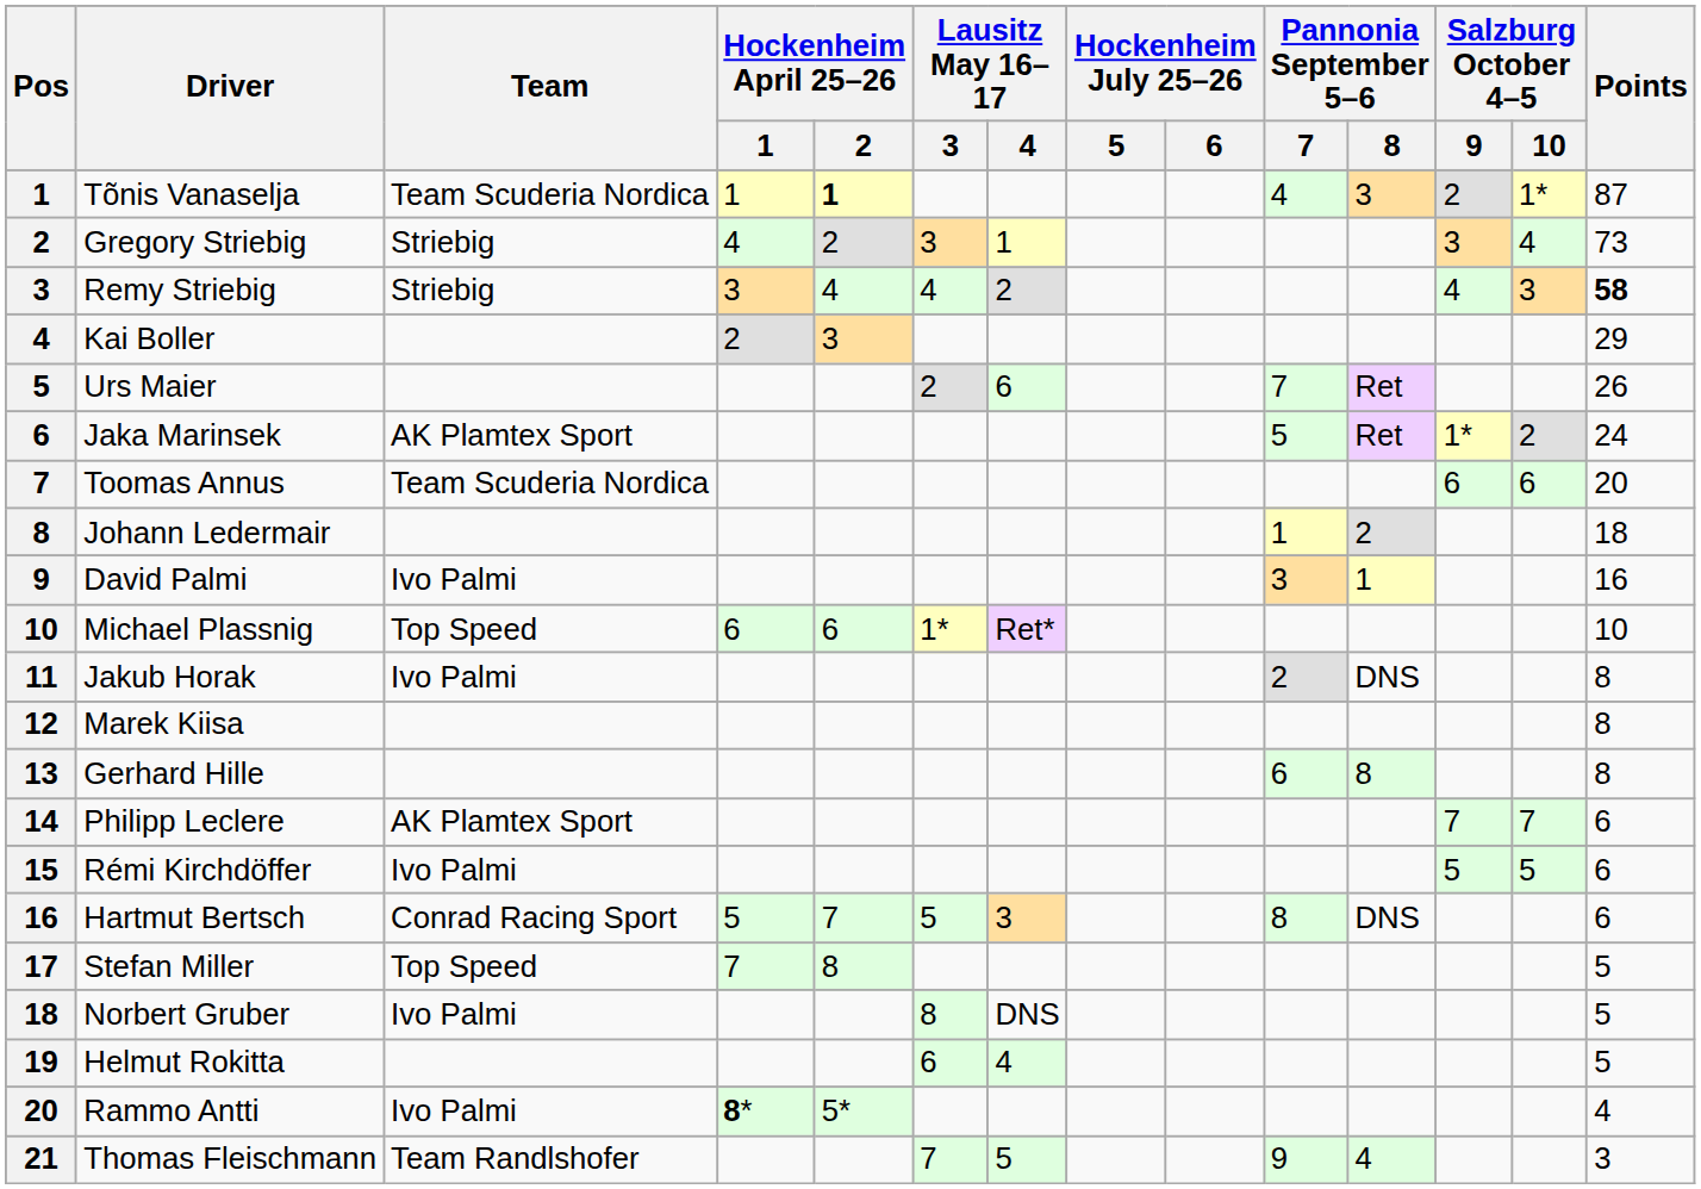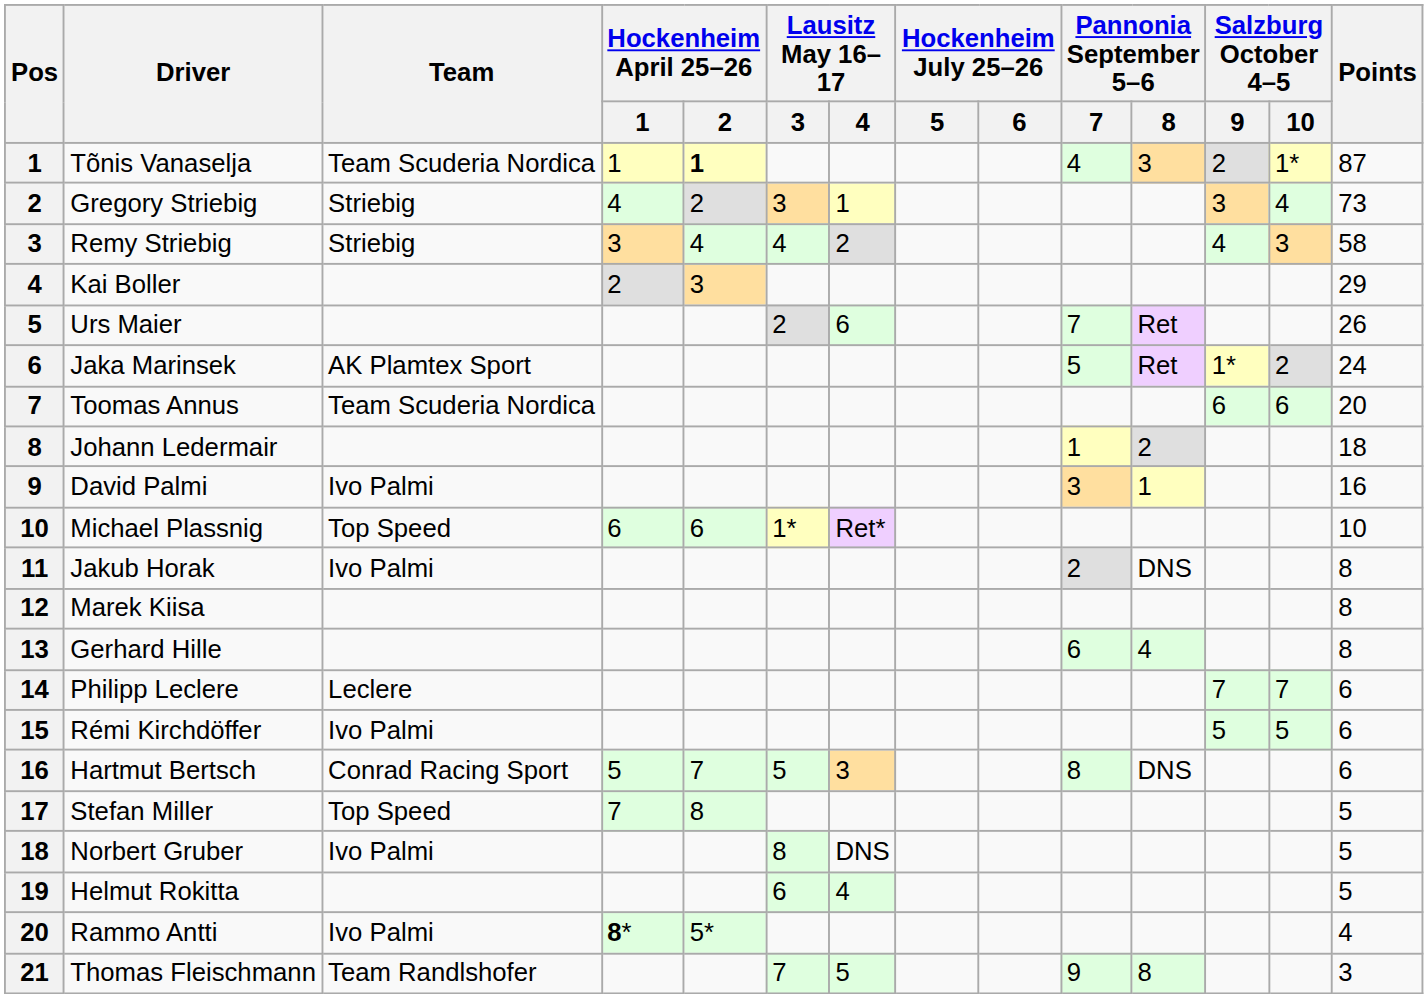 <table class="wikitable" style="font-size:85%">
 <tr>
 <th rowspan=2>Pos</th>
 <th rowspan=2>Driver</th>
 <th rowspan=2>Team</th>
 <th colspan=2> <a href='#'>Hockenheim</a><br>April 25–26</th>
 <th colspan=2> <a href='#'>Lausitz</a><br>May 16–17</th>
 <th colspan=2> <a href='#'>Hockenheim</a><br>July 25–26</th>
 <th colspan=2> <a href='#'>Pannonia</a><br>September 5–6</th>
 <th colspan=2> <a href='#'>Salzburg</a><br>October 4–5</th>
 <th rowspan=2>Points</th>
 </tr>
 <tr>
 <th width="27">1</th>
 <th width="27">2</th>
 <th width="27">3</th>
 <th width="27">4</th>
 <th width="27">5</th>
 <th width="27">6</th>
 <th width="27">7</th>
 <th width="27">8</th>
 <th width="27">9</th>
 <th width="27">10</th>
 </tr>
 <tr>
 <th>1</th>
 <td> Tõnis Vanaselja</td>
 <td>Team Scuderia Nordica</td>
 <td style="background:#FFFFBF;">1</td>
 <td style="background:#FFFFBF;"><strong>1</strong></td>
 <td></td>
 <td></td>
 <td></td>
 <td></td>
 <td style="background:#DFFFDF;">4</td>
 <td style="background:#FFDF9F;">3</td>
 <td style="background:#DFDFDF;">2</td>
 <td style="background:#FFFFBF;">1*</td>
 <td>87</td>
 </tr>
 <tr>
 <th>2</th>
 <td> Gregory Striebig</td>
 <td>Striebig</td>
 <td style="background:#DFFFDF;">4</td>
 <td style="background:#DFDFDF;">2</td>
 <td style="background:#FFDF9F;">3</td>
 <td style="background:#FFFFBF;">1</td>
 <td></td>
 <td></td>
 <td></td>
 <td></td>
 <td style="background:#FFDF9F;">3</td>
 <td style="background:#DFFFDF;">4</td>
 <td>73</td>
 </tr>
 <tr>
 <th>3</th>
 <td> Remy Striebig</td>
 <td>Striebig</td>
 <td style="background:#FFDF9F;">3</td>
 <td style="background:#DFFFDF;">4</td>
 <td style="background:#DFFFDF;">4</td>
 <td style="background:#DFDFDF;">2</td>
 <td></td>
 <td></td>
 <td></td>
 <td></td>
 <td style="background:#DFFFDF;">4</td>
 <td style="background:#FFDF9F;">3</td>
-<td><strong>58</strong></td>
+<td>58</td>
 </tr>
 <tr>
 <th>4</th>
 <td> Kai Boller</td>
 <td></td>
 <td style="background:#DFDFDF;">2</td>
 <td style="background:#FFDF9F;">3</td>
 <td></td>
 <td></td>
 <td></td>
 <td></td>
 <td></td>
 <td></td>
 <td></td>
 <td></td>
 <td>29</td>
 </tr>
 <tr>
 <th>5</th>
 <td> Urs Maier</td>
 <td></td>
 <td></td>
 <td></td>
 <td style="background:#DFDFDF;">2</td>
 <td style="background:#DFFFDF;">6</td>
 <td></td>
 <td></td>
 <td style="background:#DFFFDF;">7</td>
 <td style="background:#EFCFFF;">Ret</td>
 <td></td>
 <td></td>
 <td>26</td>
 </tr>
 <tr>
 <th>6</th>
 <td> Jaka Marinsek</td>
 <td>AK Plamtex Sport</td>
 <td></td>
 <td></td>
 <td></td>
 <td></td>
 <td></td>
 <td></td>
 <td style="background:#DFFFDF;">5</td>
 <td style="background:#EFCFFF;">Ret</td>
 <td style="background:#FFFFBF;">1*</td>
 <td style="background:#DFDFDF;">2</td>
 <td>24</td>
 </tr>
 <tr>
 <th>7</th>
 <td> Toomas Annus</td>
 <td>Team Scuderia Nordica</td>
 <td></td>
 <td></td>
 <td></td>
 <td></td>
 <td></td>
 <td></td>
 <td></td>
 <td></td>
 <td style="background:#DFFFDF;">6</td>
 <td style="background:#DFFFDF;">6</td>
 <td>20</td>
 </tr>
 <tr>
 <th>8</th>
 <td> Johann Ledermair</td>
 <td></td>
 <td></td>
 <td></td>
 <td></td>
 <td></td>
 <td></td>
 <td></td>
 <td style="background:#FFFFBF;">1</td>
 <td style="background:#DFDFDF;">2</td>
 <td></td>
 <td></td>
 <td>18</td>
 </tr>
 <tr>
 <th>9</th>
 <td> David Palmi</td>
 <td>Ivo Palmi</td>
 <td></td>
 <td></td>
 <td></td>
 <td></td>
 <td></td>
 <td></td>
 <td style="background:#FFDF9F;">3</td>
 <td style="background:#FFFFBF;">1</td>
 <td></td>
 <td></td>
 <td>16</td>
 </tr>
 <tr>
 <th>10</th>
 <td> Michael Plassnig</td>
 <td>Top Speed</td>
 <td style="background:#DFFFDF;">6</td>
 <td style="background:#DFFFDF;">6</td>
 <td style="background:#FFFFBF;">1*</td>
 <td style="background:#EFCFFF;">Ret*</td>
 <td></td>
 <td></td>
 <td></td>
 <td></td>
 <td></td>
 <td></td>
 <td>10</td>
 </tr>
 <tr>
 <th>11</th>
 <td> Jakub Horak</td>
 <td>Ivo Palmi</td>
 <td></td>
 <td></td>
 <td></td>
 <td></td>
 <td></td>
 <td></td>
 <td style="background:#DFDFDF;">2</td>
 <td>DNS</td>
 <td></td>
 <td></td>
 <td>8</td>
 </tr>
 <tr>
 <th>12</th>
 <td> Marek Kiisa</td>
 <td></td>
 <td></td>
 <td></td>
 <td></td>
 <td></td>
 <td></td>
 <td></td>
 <td></td>
 <td></td>
 <td></td>
 <td></td>
 <td>8</td>
 </tr>
 <tr>
 <th>13</th>
 <td> Gerhard Hille</td>
 <td></td>
 <td></td>
 <td></td>
 <td></td>
 <td></td>
 <td></td>
 <td></td>
 <td style="background:#DFFFDF;">6</td>
-<td style="background:#DFFFDF;">8</td>
+<td style="background:#DFFFDF;">4</td>
 <td></td>
 <td></td>
 <td>8</td>
 </tr>
 <tr>
 <th>14</th>
 <td> Philipp Leclere</td>
-<td>AK Plamtex Sport</td>
+<td>Leclere</td>
 <td></td>
 <td></td>
 <td></td>
 <td></td>
 <td></td>
 <td></td>
 <td></td>
 <td></td>
 <td style="background:#DFFFDF;">7</td>
 <td style="background:#DFFFDF;">7</td>
 <td>6</td>
 </tr>
 <tr>
 <th>15</th>
 <td> Rémi Kirchdöffer</td>
 <td>Ivo Palmi</td>
 <td></td>
 <td></td>
 <td></td>
 <td></td>
 <td></td>
 <td></td>
 <td></td>
 <td></td>
 <td style="background:#DFFFDF;">5</td>
 <td style="background:#DFFFDF;">5</td>
 <td>6</td>
 </tr>
 <tr>
 <th>16</th>
 <td> Hartmut Bertsch</td>
 <td>Conrad Racing Sport</td>
 <td style="background:#DFFFDF;">5</td>
 <td style="background:#DFFFDF;">7</td>
 <td style="background:#DFFFDF;">5</td>
 <td style="background:#FFDF9F;">3</td>
 <td></td>
 <td></td>
 <td style="background:#DFFFDF;">8</td>
 <td>DNS</td>
 <td></td>
 <td></td>
 <td>6</td>
 </tr>
 <tr>
 <th>17</th>
 <td> Stefan Miller</td>
 <td>Top Speed</td>
 <td style="background:#DFFFDF;">7</td>
 <td style="background:#DFFFDF;">8</td>
 <td></td>
 <td></td>
 <td></td>
 <td></td>
 <td></td>
 <td></td>
 <td></td>
 <td></td>
 <td>5</td>
 </tr>
 <tr>
 <th>18</th>
 <td> Norbert Gruber</td>
 <td>Ivo Palmi</td>
 <td></td>
 <td></td>
 <td style="background:#DFFFDF;">8</td>
 <td>DNS</td>
 <td></td>
 <td></td>
 <td></td>
 <td></td>
 <td></td>
 <td></td>
 <td>5</td>
 </tr>
 <tr>
 <th>19</th>
 <td> Helmut Rokitta</td>
 <td></td>
 <td></td>
 <td></td>
 <td style="background:#DFFFDF;">6</td>
 <td style="background:#DFFFDF;">4</td>
 <td></td>
 <td></td>
 <td></td>
 <td></td>
 <td></td>
 <td></td>
 <td>5</td>
 </tr>
 <tr>
 <th>20</th>
 <td> Rammo Antti</td>
 <td>Ivo Palmi</td>
 <td style="background:#DFFFDF;"><strong>8</strong>*</td>
 <td style="background:#DFFFDF;">5*</td>
 <td></td>
 <td></td>
 <td></td>
 <td></td>
 <td></td>
 <td></td>
 <td></td>
 <td></td>
 <td>4</td>
 </tr>
 <tr>
 <th>21</th>
 <td> Thomas Fleischmann</td>
 <td>Team Randlshofer</td>
 <td></td>
 <td></td>
 <td style="background:#DFFFDF;">7</td>
 <td style="background:#DFFFDF;">5</td>
 <td></td>
 <td></td>
 <td style="background:#DFFFDF;">9</td>
-<td style="background:#DFFFDF;">4</td>
+<td style="background:#DFFFDF;">8</td>
 <td></td>
 <td></td>
 <td>3</td>
 </tr>
 </table>
